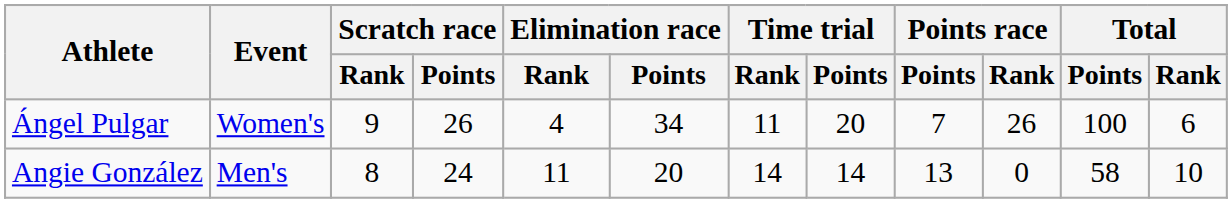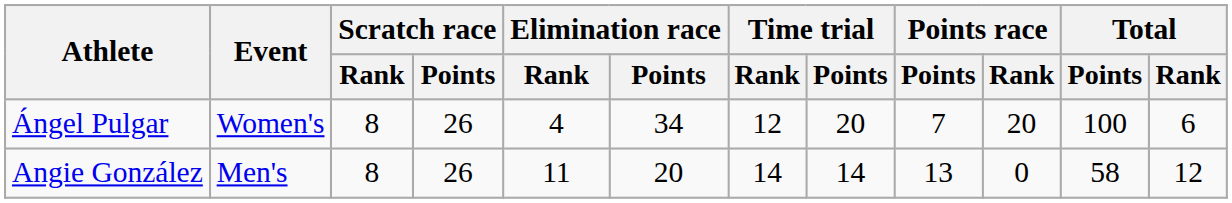 <table class=wikitable style="font-size:90%;">
 <tr>
 <th rowspan=2>Athlete</th>
 <th rowspan=2>Event</th>
 <th colspan=2>Scratch race</th>
 <th colspan=2>Elimination race</th>
 <th colspan=2>Time trial</th>
 <th colspan=2>Points race</th>
 <th colspan=2>Total</th>
 </tr>
 <tr style="font-size:95%">
 <th>Rank</th>
 <th>Points</th>
 <th>Rank</th>
 <th>Points</th>
 <th>Rank</th>
 <th>Points</th>
 <th>Points</th>
 <th>Rank</th>
 <th>Points</th>
 <th>Rank</th>
 </tr>
 <tr align=center>
 <td align=left><a href='#'>Ángel Pulgar</a></td>
 <td align=left><a href='#'>Women's</a></td>
-<td>9</td>
+<td>8</td>
 <td>26</td>
 <td>4</td>
 <td>34</td>
-<td>11</td>
+<td>12</td>
 <td>20</td>
 <td>7</td>
-<td>26</td>
+<td>20</td>
 <td>100</td>
 <td>6</td>
 </tr>
 <tr align=center>
 <td align=left><a href='#'>Angie González</a></td>
 <td align=left><a href='#'>Men's</a></td>
 <td>8</td>
-<td>24</td>
+<td>26</td>
 <td>11</td>
 <td>20</td>
 <td>14</td>
 <td>14</td>
 <td>13</td>
 <td>0</td>
 <td>58</td>
-<td>10</td>
+<td>12</td>
 </tr>
 </table>
